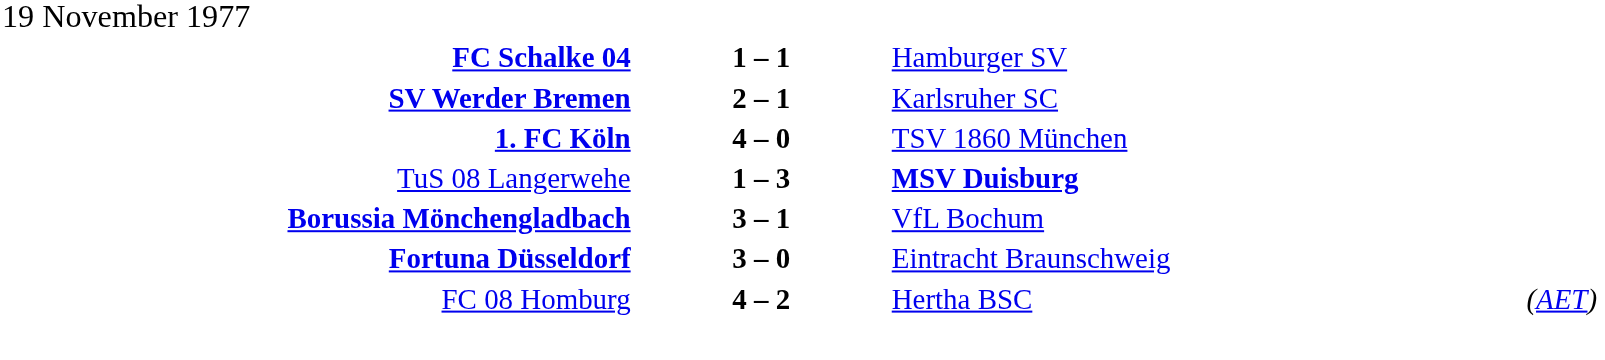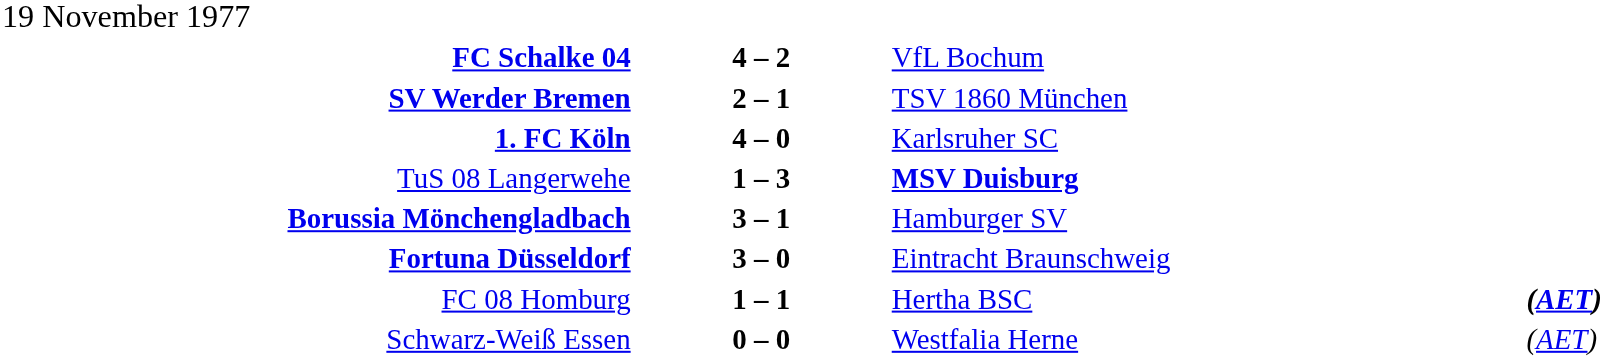 <table width=100% cellspacing=1>
 <tr>
 <th width=25%></th>
 <th width=10%></th>
 <th width=25%></th>
 <th></th>
 </tr>
 <tr>
 <td>19 November 1977</td>
 </tr>
 <tr style=font-size:90%>
 <td align=right><strong><a href='#'>FC Schalke 04</a></strong></td>
-<td align=center><strong>1 – 1</strong></td>
-<td><a href='#'>Hamburger SV</a></td>
+<td align=center><strong>4 – 2</strong></td>
+<td><a href='#'>VfL Bochum</a></td>
 </tr>
 <tr style=font-size:90%>
 <td align=right><strong><a href='#'>SV Werder Bremen</a></strong></td>
 <td align=center><strong>2 – 1</strong></td>
-<td><a href='#'>Karlsruher SC</a></td>
+<td><a href='#'>TSV 1860 München</a></td>
 </tr>
 <tr style=font-size:90%>
 <td align=right><strong><a href='#'>1. FC Köln</a></strong></td>
 <td align=center><strong>4 – 0</strong></td>
-<td><a href='#'>TSV 1860 München</a></td>
+<td><a href='#'>Karlsruher SC</a></td>
 </tr>
 <tr style=font-size:90%>
 <td align=right><a href='#'>TuS 08 Langerwehe</a></td>
 <td align=center><strong>1 – 3</strong></td>
 <td><strong><a href='#'>MSV Duisburg</a></strong></td>
 </tr>
 <tr style=font-size:90%>
 <td align=right><strong><a href='#'>Borussia Mönchengladbach</a></strong></td>
 <td align=center><strong>3 – 1</strong></td>
-<td><a href='#'>VfL Bochum</a></td>
+<td><a href='#'>Hamburger SV</a></td>
 </tr>
 <tr style=font-size:90%>
 <td align=right><strong><a href='#'>Fortuna Düsseldorf</a></strong></td>
 <td align=center><strong>3 – 0</strong></td>
 <td><a href='#'>Eintracht Braunschweig</a></td>
 </tr>
 <tr style=font-size:90%>
 <td align=right><a href='#'>FC 08 Homburg</a></td>
-<td align=center><strong>4 – 2</strong></td>
+<td align=center><strong>1 – 1</strong></td>
 <td><a href='#'>Hertha BSC</a></td>
+<td><strong><em>(<a href='#'>AET</a>)</em></strong></td>
+</tr>
+<tr style=font-size:90%>
+<td align=right><a href='#'>Schwarz-Weiß Essen</a></td>
+<td align=center><strong>0 – 0</strong></td>
+<td><a href='#'>Westfalia Herne</a></td>
 <td><em>(<a href='#'>AET</a>)</em></td>
 </tr>
 </table>
